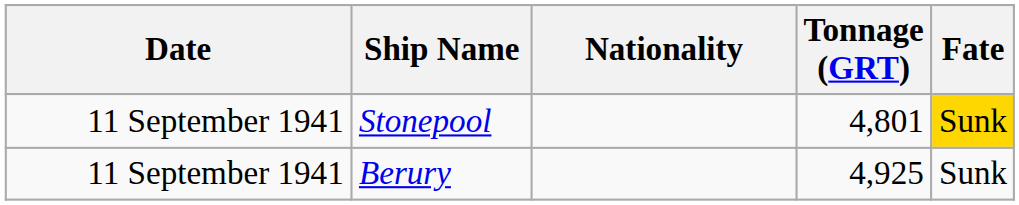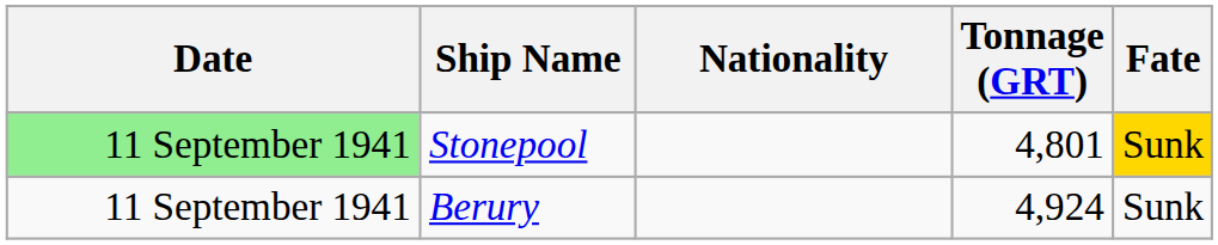 <table class="wikitable sortable" style="margin: 1em auto 1em auto;" style="margin: 1em auto 1em auto;">
 <tr>
 <th width="160px">Date</th>
 <th width="80px">Ship Name</th>
 <th width="120px">Nationality</th>
 <th width="25px">Tonnage (<a href='#'>GRT</a>)</th>
 <th width="30px">Fate</th>
 </tr>
 <tr>
-<td align="right">11 September 1941</td>
+<td align="right" style="background: lightgreen;">11 September 1941</td>
 <td align="left"><a href='#'><em>Stonepool</em></a></td>
 <td align="left"></td>
 <td align="right">4,801</td>
 <td align="left" style="background: gold;">Sunk</td>
 </tr>
 <tr>
 <td align="right">11 September 1941</td>
 <td align="left"><a href='#'><em>Berury</em></a></td>
 <td align="left"></td>
-<td align="right">4,925</td>
+<td align="right">4,924</td>
 <td align="left">Sunk</td>
 </tr>
 </table>
